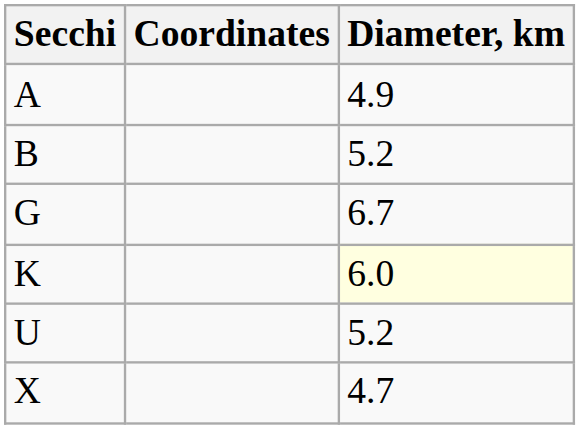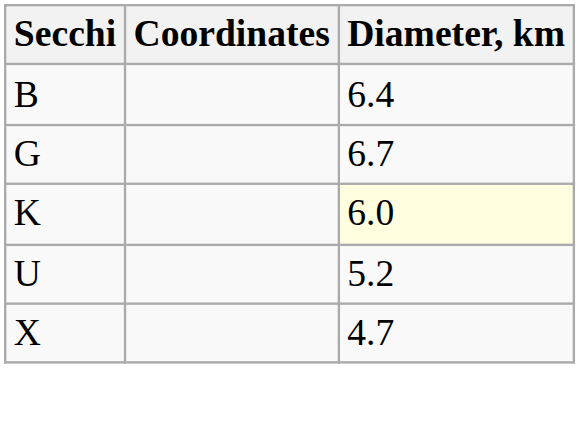 <table class="wikitable" align="center">
 <tr>
 <th>Secchi</th>
 <th class="unsortable">Coordinates</th>
 <th>Diameter, km</th>
 </tr>
 <tr>
-<td>A</td>
-<td></td>
-<td>4.9</td>
-</tr>
-<tr>
 <td>B</td>
 <td></td>
-<td>5.2</td>
+<td>6.4</td>
 </tr>
 <tr>
 <td>G</td>
 <td></td>
 <td>6.7</td>
 </tr>
 <tr>
 <td>K</td>
 <td></td>
 <td style="background: lightyellow;">6.0</td>
 </tr>
 <tr>
 <td>U</td>
 <td></td>
 <td>5.2</td>
 </tr>
 <tr>
 <td>X</td>
 <td></td>
 <td>4.7</td>
 </tr>
 </table>
